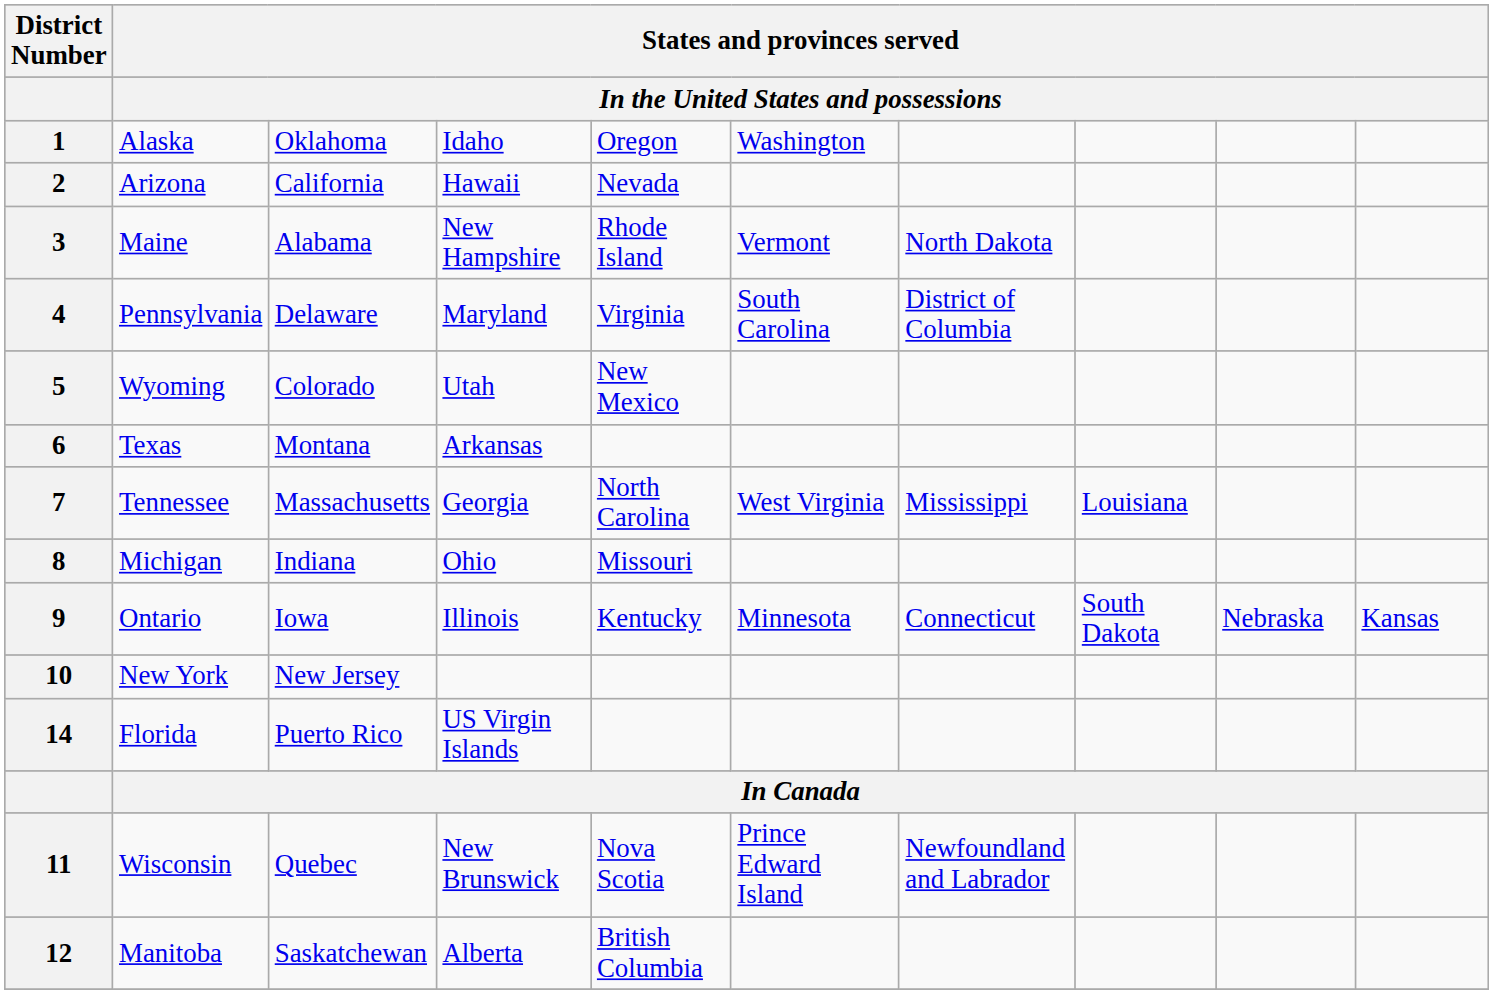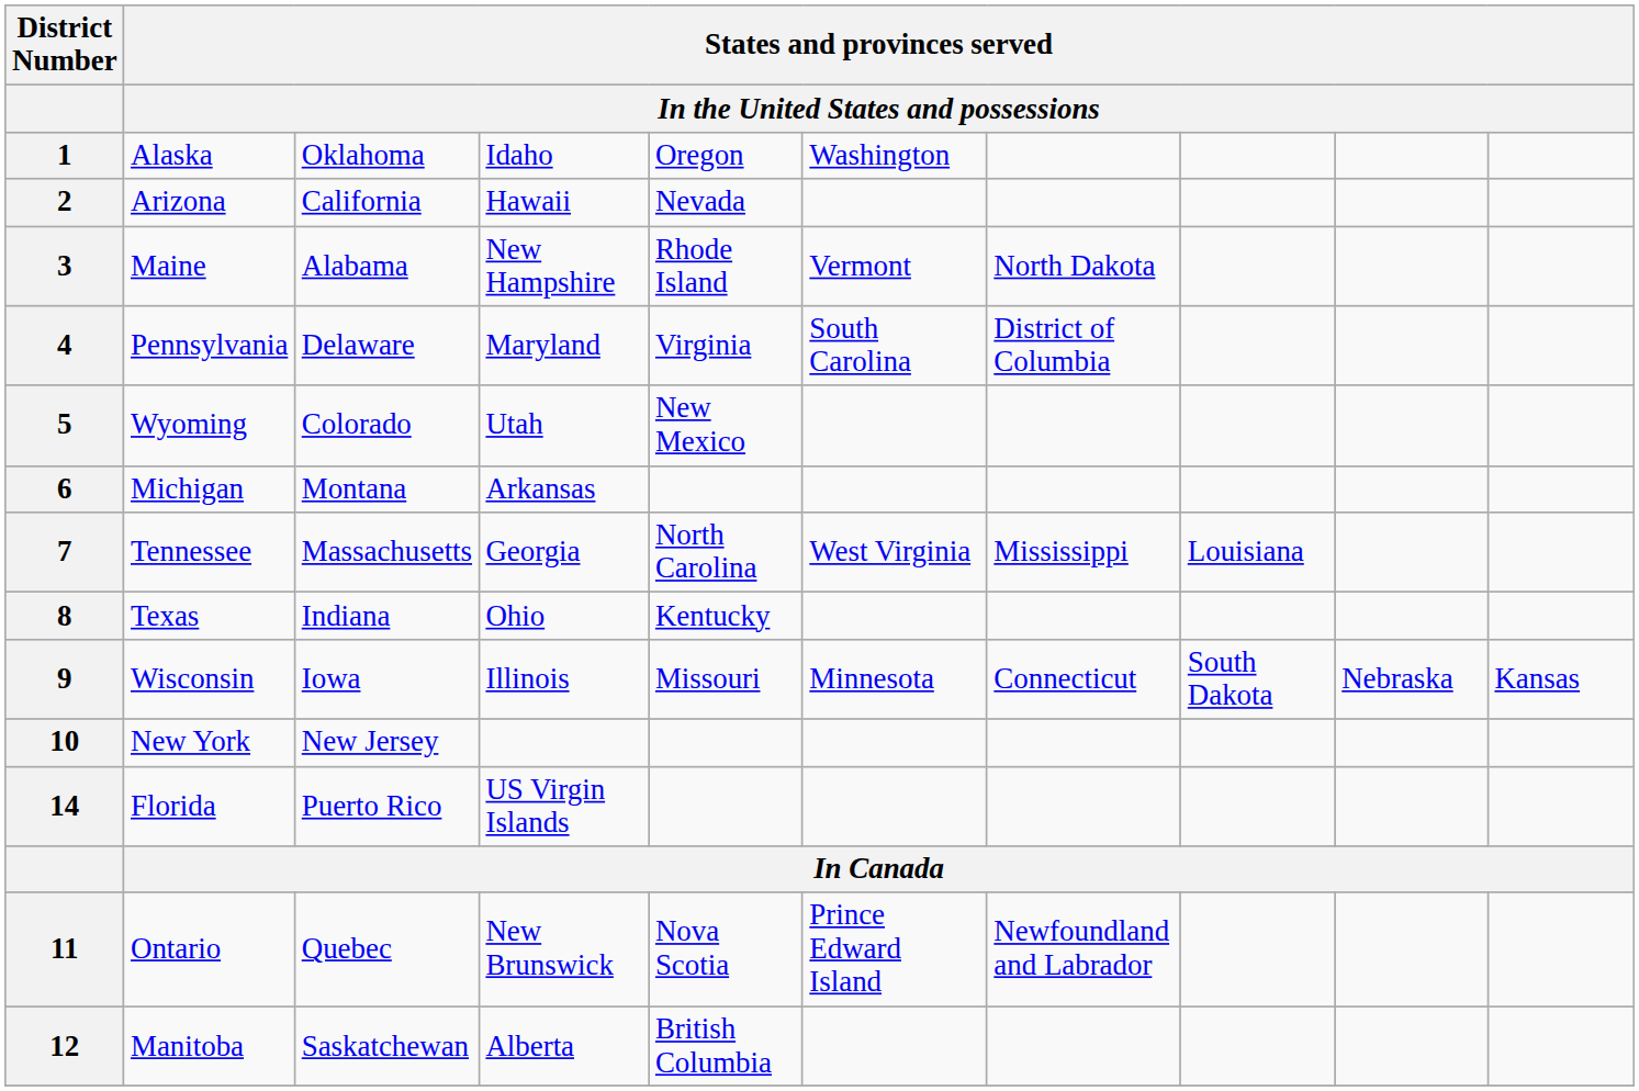 <table class="wikitable" border="1" style="width:100%;">
 <tr>
 <th>District Number</th>
 <th colspan=9>States and provinces served</th>
 </tr>
 <tr>
 <th></th>
 <th colspan=9><em>In the United States and possessions</em></th>
 </tr>
 <tr>
 <th>1</th>
 <td width="10%"><a href='#'>Alaska</a></td>
 <td><a href='#'>Oklahoma</a></td>
 <td width="11%"><a href='#'>Idaho</a></td>
 <td width="10%"><a href='#'>Oregon</a></td>
 <td width="12%"><a href='#'>Washington</a></td>
 <td width="12%"></td>
 <td width="10%"></td>
 <td width="10%"></td>
 <td width="10%"></td>
 </tr>
 <tr>
 <th>2</th>
 <td><a href='#'>Arizona</a></td>
 <td><a href='#'>California</a></td>
 <td><a href='#'>Hawaii</a></td>
 <td><a href='#'>Nevada</a></td>
 <td></td>
 <td></td>
 <td></td>
 <td></td>
 <td></td>
 </tr>
 <tr>
 <th>3</th>
 <td><a href='#'>Maine</a></td>
 <td><a href='#'>Alabama</a></td>
 <td><a href='#'>New Hampshire</a></td>
 <td><a href='#'>Rhode Island</a></td>
 <td><a href='#'>Vermont</a></td>
 <td><a href='#'>North Dakota</a></td>
 <td></td>
 <td></td>
 <td></td>
 </tr>
 <tr>
 <th>4</th>
 <td><a href='#'>Pennsylvania</a></td>
 <td><a href='#'>Delaware</a></td>
 <td><a href='#'>Maryland</a></td>
 <td><a href='#'>Virginia</a></td>
 <td><a href='#'>South Carolina</a></td>
 <td><a href='#'>District of Columbia</a></td>
 <td></td>
 <td></td>
 <td></td>
 </tr>
 <tr>
 <th>5</th>
 <td><a href='#'>Wyoming</a></td>
 <td><a href='#'>Colorado</a></td>
 <td><a href='#'>Utah</a></td>
 <td><a href='#'>New Mexico</a></td>
 <td></td>
 <td></td>
 <td></td>
 <td></td>
 <td></td>
 </tr>
 <tr>
 <th>6</th>
-<td><a href='#'>Texas</a></td>
+<td><a href='#'>Michigan</a></td>
 <td width="10%"><a href='#'>Montana</a></td>
 <td><a href='#'>Arkansas</a></td>
 <td></td>
 <td></td>
 <td></td>
 <td></td>
 <td></td>
 <td></td>
 </tr>
 <tr>
 <th>7</th>
 <td><a href='#'>Tennessee</a></td>
 <td><a href='#'>Massachusetts</a></td>
 <td><a href='#'>Georgia</a></td>
 <td><a href='#'>North Carolina</a></td>
 <td><a href='#'>West Virginia</a></td>
 <td><a href='#'>Mississippi</a></td>
 <td><a href='#'>Louisiana</a></td>
 <td></td>
 <td></td>
 </tr>
 <tr>
 <th>8</th>
-<td><a href='#'>Michigan</a></td>
+<td><a href='#'>Texas</a></td>
 <td><a href='#'>Indiana</a></td>
 <td><a href='#'>Ohio</a></td>
-<td><a href='#'>Missouri</a></td>
+<td><a href='#'>Kentucky</a></td>
 <td></td>
 <td></td>
 <td></td>
 <td></td>
 <td></td>
 </tr>
 <tr>
 <th>9</th>
-<td><a href='#'>Ontario</a></td>
+<td><a href='#'>Wisconsin</a></td>
 <td><a href='#'>Iowa</a></td>
 <td><a href='#'>Illinois</a></td>
-<td><a href='#'>Kentucky</a></td>
+<td><a href='#'>Missouri</a></td>
 <td><a href='#'>Minnesota</a></td>
 <td><a href='#'>Connecticut</a></td>
 <td><a href='#'>South Dakota</a></td>
 <td><a href='#'>Nebraska</a></td>
 <td><a href='#'>Kansas</a></td>
 </tr>
 <tr>
 <th>10</th>
 <td><a href='#'>New York</a></td>
 <td><a href='#'>New Jersey</a></td>
 <td></td>
 <td></td>
 <td></td>
 <td></td>
 <td></td>
 <td></td>
 <td></td>
 </tr>
 <tr>
 <th>14</th>
 <td><a href='#'>Florida</a></td>
 <td><a href='#'>Puerto Rico</a></td>
 <td><a href='#'>US Virgin Islands</a></td>
 <td></td>
 <td></td>
 <td></td>
 <td></td>
 <td></td>
 <td></td>
 </tr>
 <tr>
 <th></th>
 <th colspan=9><em>In Canada</em></th>
 </tr>
 <tr>
 <th>11</th>
-<td><a href='#'>Wisconsin</a></td>
+<td><a href='#'>Ontario</a></td>
 <td><a href='#'>Quebec</a></td>
 <td><a href='#'>New Brunswick</a></td>
 <td><a href='#'>Nova Scotia</a></td>
 <td><a href='#'>Prince Edward Island</a></td>
 <td><a href='#'>Newfoundland and Labrador</a></td>
 <td></td>
 <td></td>
 <td></td>
 </tr>
 <tr>
 <th>12</th>
 <td><a href='#'>Manitoba</a></td>
 <td><a href='#'>Saskatchewan</a></td>
 <td><a href='#'>Alberta</a></td>
 <td><a href='#'>British Columbia</a></td>
 <td></td>
 <td></td>
 <td></td>
 <td></td>
 <td></td>
 </tr>
 <tr>
 </tr>
 </table>
